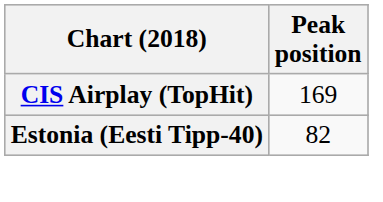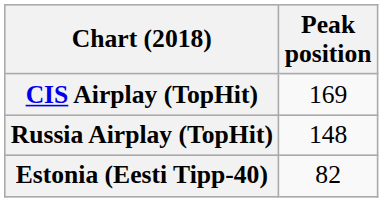 <table class="wikitable sortable plainrowheaders" style="text-align:center">
 <tr>
 <th scope="col">Chart (2018)</th>
 <th scope="col">Peak<br>position</th>
 </tr>
 <tr>
 <th scope="row"><a href='#'>CIS</a> Airplay (TopHit)</th>
 <td>169</td>
 </tr>
 <tr>
+<th scope="row">Russia Airplay (TopHit)</th>
+<td>148</td>
+</tr>
+<tr>
 <th scope="row">Estonia (Eesti Tipp-40)</th>
 <td>82</td>
 </tr>
 </table>
